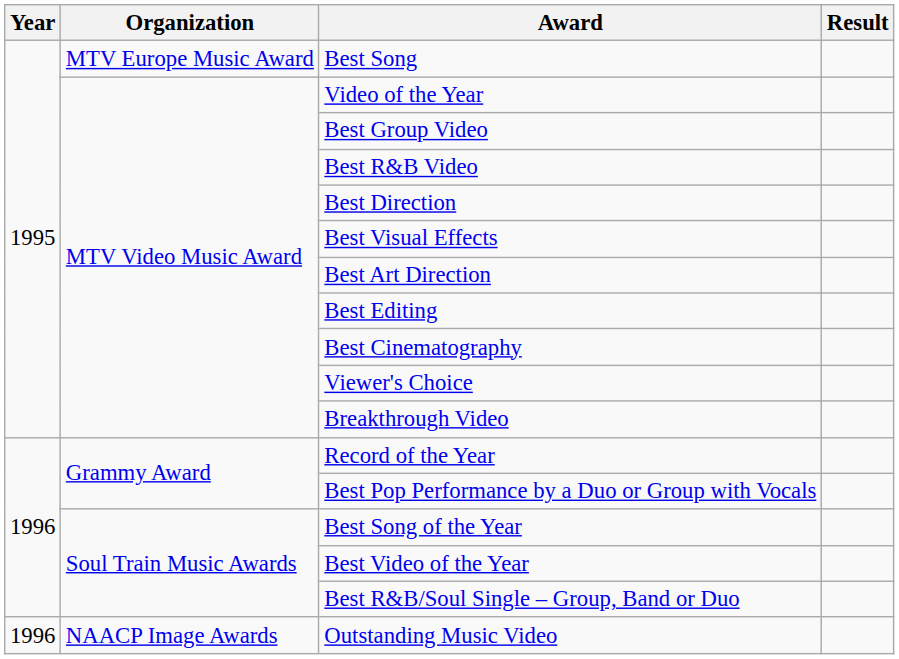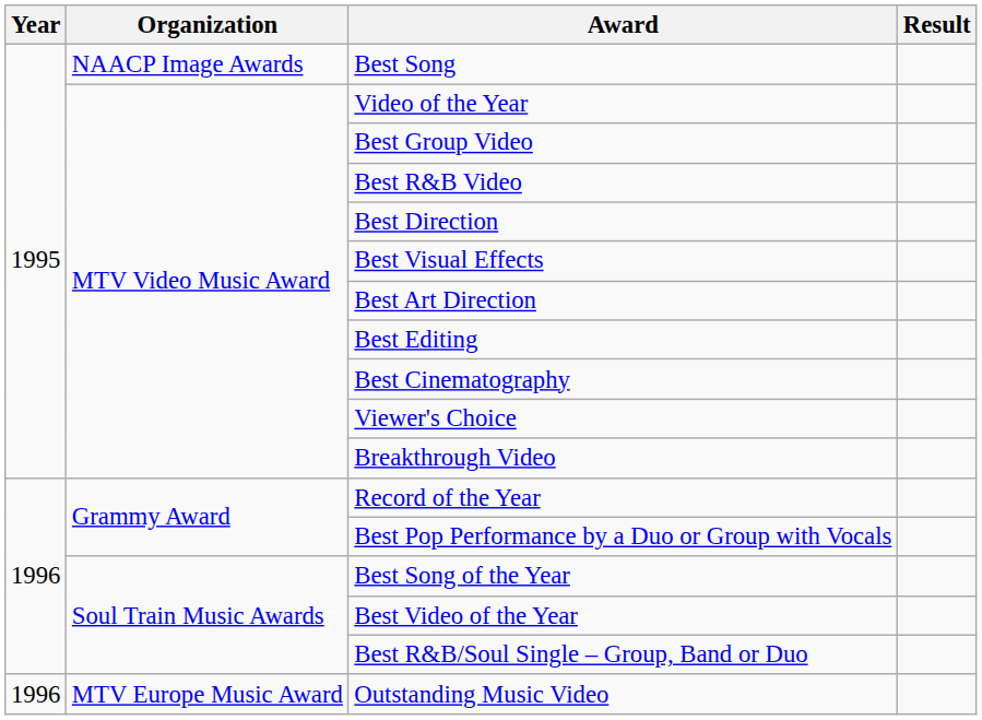 <table class="wikitable">
 <tr>
 <th>Year</th>
 <th>Organization</th>
 <th>Award</th>
 <th>Result</th>
 </tr>
 <tr>
 <td rowspan="11">1995</td>
-<td><a href='#'>MTV Europe Music Award</a></td>
+<td rowspan="1"><a href='#'>NAACP Image Awards</a></td>
 <td><a href='#'>Best Song</a></td>
 <td></td>
 </tr>
 <tr>
 <td rowspan="10"><a href='#'>MTV Video Music Award</a></td>
 <td><a href='#'>Video of the Year</a></td>
 <td></td>
 </tr>
 <tr>
 <td><a href='#'>Best Group Video</a></td>
 <td></td>
 </tr>
 <tr>
 <td><a href='#'>Best R&B Video</a></td>
 <td></td>
 </tr>
 <tr>
 <td><a href='#'>Best Direction</a></td>
 <td></td>
 </tr>
 <tr>
 <td><a href='#'>Best Visual Effects</a></td>
 <td></td>
 </tr>
 <tr>
 <td><a href='#'>Best Art Direction</a></td>
 <td></td>
 </tr>
 <tr>
 <td><a href='#'>Best Editing</a></td>
 <td></td>
 </tr>
 <tr>
 <td><a href='#'>Best Cinematography</a></td>
 <td></td>
 </tr>
 <tr>
 <td><a href='#'>Viewer's Choice</a></td>
 <td></td>
 </tr>
 <tr>
 <td><a href='#'>Breakthrough Video</a></td>
 <td></td>
 </tr>
 <tr>
 <td rowspan="5">1996</td>
 <td rowspan="2"><a href='#'>Grammy Award</a></td>
 <td><a href='#'>Record of the Year</a></td>
 <td></td>
 </tr>
 <tr>
 <td><a href='#'>Best Pop Performance by a Duo or Group with Vocals</a></td>
 <td></td>
 </tr>
 <tr>
 <td rowspan="3"><a href='#'>Soul Train Music Awards</a></td>
 <td><a href='#'>Best Song of the Year</a></td>
 <td></td>
 </tr>
 <tr>
 <td><a href='#'>Best Video of the Year</a></td>
 <td></td>
 </tr>
 <tr>
 <td><a href='#'>Best R&B/Soul Single – Group, Band or Duo</a></td>
 <td></td>
 </tr>
 <tr>
 <td rowspan="4">1996</td>
-<td rowspan="1"><a href='#'>NAACP Image Awards</a></td>
+<td><a href='#'>MTV Europe Music Award</a></td>
 <td><a href='#'>Outstanding Music Video</a></td>
 <td></td>
 </tr>
 </table>
